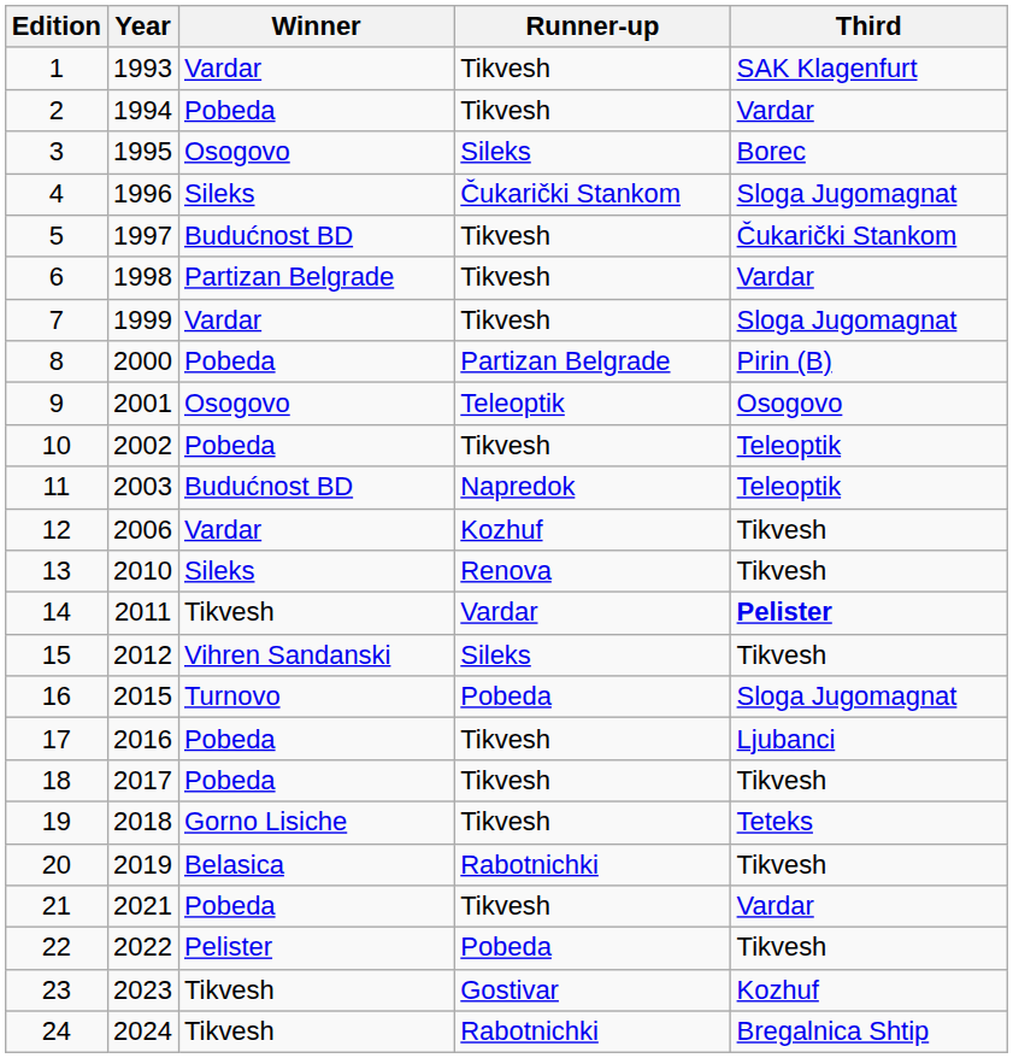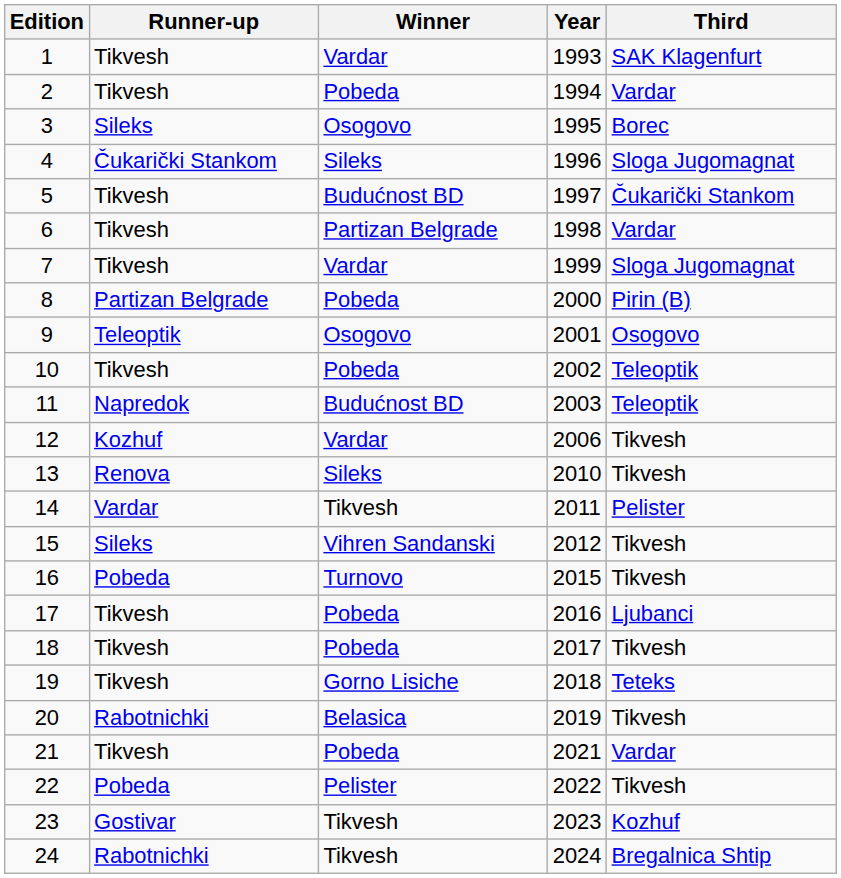 <table class="wikitable" style="text-align:center">
 <tr>
 <th>Edition</th>
+<th style="width:160px;">Runner-up</th>
+<th style="width:160px;">Winner</th>
 <th>Year</th>
-<th style="width:160px;">Winner</th>
-<th style="width:160px;">Runner-up</th>
 <th style="width:160px;">Third</th>
 </tr>
 <tr>
 <td>1</td>
+<td align="left"> Tikvesh</td>
+<td align="left"> <a href='#'>Vardar</a></td>
 <td>1993</td>
-<td align="left"> <a href='#'>Vardar</a></td>
-<td align="left"> Tikvesh</td>
 <td align="left"> <a href='#'>SAK Klagenfurt</a></td>
 </tr>
 <tr>
 <td>2</td>
+<td align="left"> Tikvesh</td>
+<td align="left"> <a href='#'>Pobeda</a></td>
 <td>1994</td>
-<td align="left"> <a href='#'>Pobeda</a></td>
-<td align="left"> Tikvesh</td>
 <td align="left"> <a href='#'>Vardar</a></td>
 </tr>
 <tr>
 <td>3</td>
+<td align="left"> <a href='#'>Sileks</a></td>
+<td align="left"> <a href='#'>Osogovo</a></td>
 <td>1995</td>
-<td align="left"> <a href='#'>Osogovo</a></td>
-<td align="left"> <a href='#'>Sileks</a></td>
 <td align="left"> <a href='#'>Borec</a></td>
 </tr>
 <tr>
 <td>4</td>
+<td align="left"> <a href='#'>Čukarički Stankom</a></td>
+<td align="left"> <a href='#'>Sileks</a></td>
 <td>1996</td>
-<td align="left"> <a href='#'>Sileks</a></td>
-<td align="left"> <a href='#'>Čukarički Stankom</a></td>
 <td align="left"> <a href='#'>Sloga Jugomagnat</a></td>
 </tr>
 <tr>
 <td>5</td>
+<td align="left"> Tikvesh</td>
+<td align="left"> <a href='#'>Budućnost BD</a></td>
 <td>1997</td>
-<td align="left"> <a href='#'>Budućnost BD</a></td>
-<td align="left"> Tikvesh</td>
 <td align="left"> <a href='#'>Čukarički Stankom</a></td>
 </tr>
 <tr>
 <td>6</td>
+<td align="left"> Tikvesh</td>
+<td align="left"> <a href='#'>Partizan Belgrade</a></td>
 <td>1998</td>
-<td align="left"> <a href='#'>Partizan Belgrade</a></td>
-<td align="left"> Tikvesh</td>
 <td align="left"> <a href='#'>Vardar</a></td>
 </tr>
 <tr>
 <td>7</td>
+<td align="left"> Tikvesh</td>
+<td align="left"> <a href='#'>Vardar</a></td>
 <td>1999</td>
-<td align="left"> <a href='#'>Vardar</a></td>
-<td align="left"> Tikvesh</td>
 <td align="left"> <a href='#'>Sloga Jugomagnat</a></td>
 </tr>
 <tr>
 <td>8</td>
+<td align="left"> <a href='#'>Partizan Belgrade</a></td>
+<td align="left"> <a href='#'>Pobeda</a></td>
 <td>2000</td>
-<td align="left"> <a href='#'>Pobeda</a></td>
-<td align="left"> <a href='#'>Partizan Belgrade</a></td>
 <td align="left"> <a href='#'>Pirin (B)</a></td>
 </tr>
 <tr>
 <td>9</td>
+<td align="left"> <a href='#'>Teleoptik</a></td>
+<td align="left"> <a href='#'>Osogovo</a></td>
 <td>2001</td>
-<td align="left"> <a href='#'>Osogovo</a></td>
-<td align="left"> <a href='#'>Teleoptik</a></td>
 <td align="left"> <a href='#'>Osogovo</a></td>
 </tr>
 <tr>
 <td>10</td>
+<td align="left"> Tikvesh</td>
+<td align="left"> <a href='#'>Pobeda</a></td>
 <td>2002</td>
-<td align="left"> <a href='#'>Pobeda</a></td>
-<td align="left"> Tikvesh</td>
 <td align="left"> <a href='#'>Teleoptik</a></td>
 </tr>
 <tr>
 <td>11</td>
+<td align="left"> <a href='#'>Napredok</a></td>
+<td align="left"> <a href='#'>Budućnost BD</a></td>
 <td>2003</td>
-<td align="left"> <a href='#'>Budućnost BD</a></td>
-<td align="left"> <a href='#'>Napredok</a></td>
 <td align="left"> <a href='#'>Teleoptik</a></td>
 </tr>
 <tr>
 <td>12</td>
+<td align="left"> <a href='#'>Kozhuf</a></td>
+<td align="left"> <a href='#'>Vardar</a></td>
 <td>2006</td>
-<td align="left"> <a href='#'>Vardar</a></td>
-<td align="left"> <a href='#'>Kozhuf</a></td>
 <td align="left"> Tikvesh</td>
 </tr>
 <tr>
 <td>13</td>
+<td align="left"> <a href='#'>Renova</a></td>
+<td align="left"> <a href='#'>Sileks</a></td>
 <td>2010</td>
-<td align="left"> <a href='#'>Sileks</a></td>
-<td align="left"> <a href='#'>Renova</a></td>
 <td align="left"> Tikvesh</td>
 </tr>
 <tr>
 <td>14</td>
+<td align="left"> <a href='#'>Vardar</a></td>
+<td align="left"> Tikvesh</td>
 <td>2011</td>
-<td align="left"> Tikvesh</td>
-<td align="left"> <a href='#'>Vardar</a></td>
-<td align="left"><strong> <a href='#'>Pelister</a></strong></td>
+<td align="left"> <a href='#'>Pelister</a></td>
 </tr>
 <tr>
 <td>15</td>
+<td align="left"> <a href='#'>Sileks</a></td>
+<td align="left"> <a href='#'>Vihren Sandanski</a></td>
 <td>2012</td>
-<td align="left"> <a href='#'>Vihren Sandanski</a></td>
-<td align="left"> <a href='#'>Sileks</a></td>
 <td align="left"> Tikvesh</td>
 </tr>
 <tr>
 <td>16</td>
+<td align="left"> <a href='#'>Pobeda</a></td>
+<td align="left"> <a href='#'>Turnovo</a></td>
 <td>2015</td>
-<td align="left"> <a href='#'>Turnovo</a></td>
-<td align="left"> <a href='#'>Pobeda</a></td>
-<td align="left"> <a href='#'>Sloga Jugomagnat</a></td>
+<td align="left"> Tikvesh</td>
 </tr>
 <tr>
 <td>17</td>
+<td align="left"> Tikvesh</td>
+<td align="left"> <a href='#'>Pobeda</a></td>
 <td>2016</td>
-<td align="left"> <a href='#'>Pobeda</a></td>
-<td align="left"> Tikvesh</td>
 <td align="left"> <a href='#'>Ljubanci</a></td>
 </tr>
 <tr>
 <td>18</td>
+<td align="left"> Tikvesh</td>
+<td align="left"> <a href='#'>Pobeda</a></td>
 <td>2017</td>
-<td align="left"> <a href='#'>Pobeda</a></td>
-<td align="left"> Tikvesh</td>
 <td align="left"> Tikvesh</td>
 </tr>
 <tr>
 <td>19</td>
+<td align="left"> Tikvesh</td>
+<td align="left"> <a href='#'>Gorno Lisiche</a></td>
 <td>2018</td>
-<td align="left"> <a href='#'>Gorno Lisiche</a></td>
-<td align="left"> Tikvesh</td>
 <td align="left"> <a href='#'>Teteks</a></td>
 </tr>
 <tr>
 <td>20</td>
+<td align="left"> <a href='#'>Rabotnichki</a></td>
+<td align="left"> <a href='#'>Belasica</a></td>
 <td>2019</td>
-<td align="left"> <a href='#'>Belasica</a></td>
-<td align="left"> <a href='#'>Rabotnichki</a></td>
 <td align="left"> Tikvesh</td>
 </tr>
 <tr>
 <td>21</td>
+<td align="left"> Tikvesh</td>
+<td align="left"> <a href='#'>Pobeda</a></td>
 <td>2021</td>
-<td align="left"> <a href='#'>Pobeda</a></td>
-<td align="left"> Tikvesh</td>
 <td align="left"> <a href='#'>Vardar</a></td>
 </tr>
 <tr>
 <td>22</td>
+<td align="left"> <a href='#'>Pobeda</a></td>
+<td align="left"> <a href='#'>Pelister</a></td>
 <td>2022</td>
-<td align="left"> <a href='#'>Pelister</a></td>
-<td align="left"> <a href='#'>Pobeda</a></td>
 <td align="left"> Tikvesh</td>
 </tr>
 <tr>
 <td>23</td>
+<td align="left"> <a href='#'>Gostivar</a></td>
+<td align="left"> Tikvesh</td>
 <td>2023</td>
-<td align="left"> Tikvesh</td>
-<td align="left"> <a href='#'>Gostivar</a></td>
 <td align="left"> <a href='#'>Kozhuf</a></td>
 </tr>
 <tr>
 <td>24</td>
+<td align="left"> <a href='#'>Rabotnichki</a></td>
+<td align="left"> Tikvesh</td>
 <td>2024</td>
-<td align="left"> Tikvesh</td>
-<td align="left"> <a href='#'>Rabotnichki</a></td>
 <td align="left"> <a href='#'>Bregalnica Shtip</a></td>
 </tr>
 </table>
